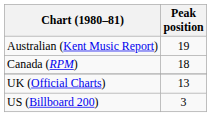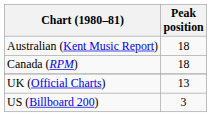 <table class="wikitable">
 <tr>
 <th>Chart (1980–81)</th>
 <th>Peak<br>position</th>
 </tr>
 <tr>
 <td>Australian (<a href='#'>Kent Music Report</a>)</td>
-<td style="text-align:center">19</td>
+<td style="text-align:center">18</td>
 </tr>
 <tr>
 <td>Canada (<em><a href='#'>RPM</a></em>)</td>
 <td style="text-align:center">18</td>
 </tr>
 <tr>
 </tr>
 <tr>
 </tr>
 <tr>
 </tr>
 <tr>
 <td>UK (<a href='#'>Official Charts</a>)</td>
 <td style="text-align:center">13</td>
 </tr>
 <tr>
 <td>US (<a href='#'>Billboard 200</a>)</td>
 <td style="text-align:center">3</td>
 </tr>
 </table>
